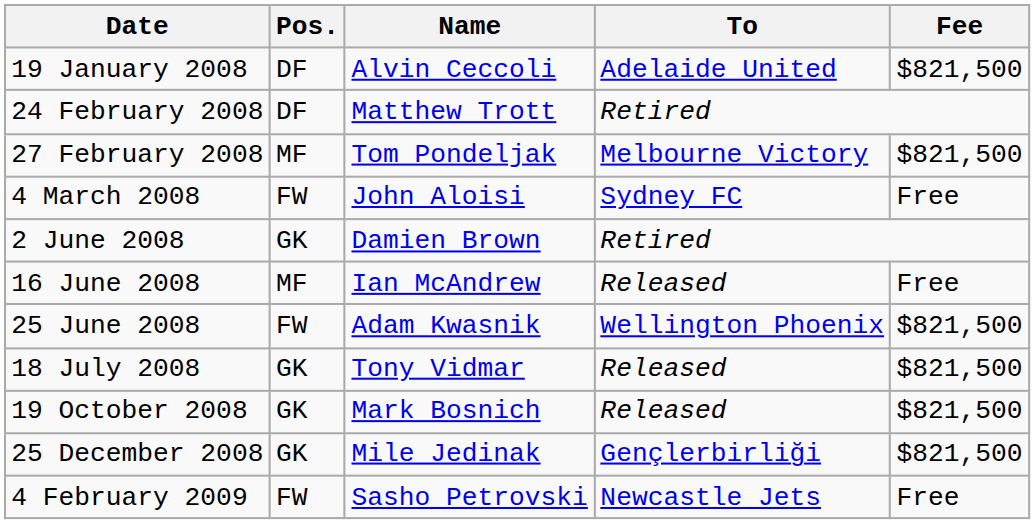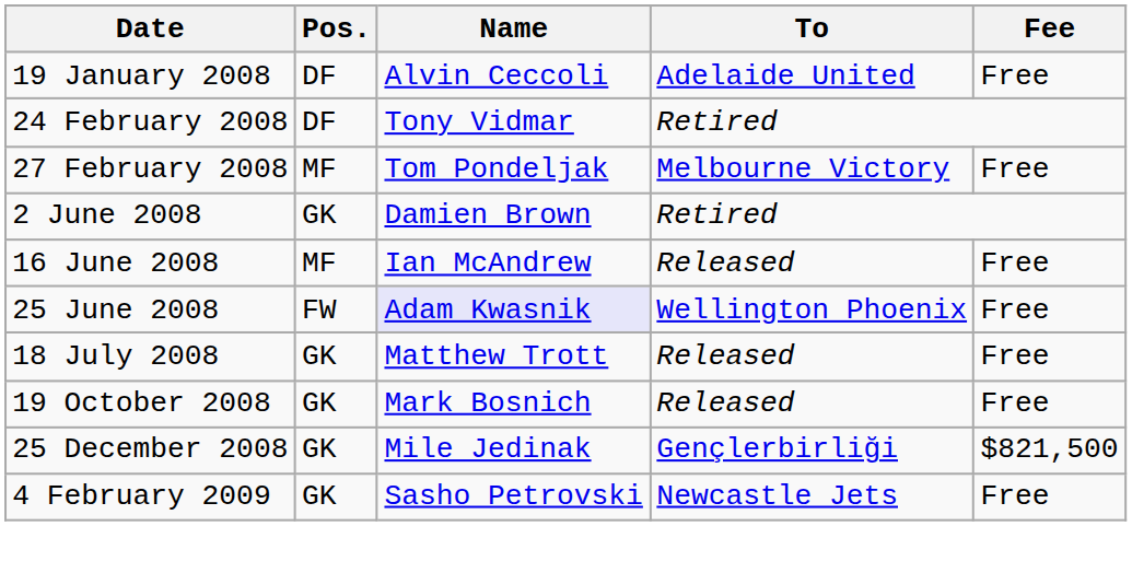 <table class="wikitable">
 <tr>
 <th>Date</th>
 <th>Pos.</th>
 <th>Name</th>
 <th>To</th>
 <th>Fee</th>
 </tr>
 <tr>
 <td>19 January 2008</td>
 <td>DF</td>
 <td> <a href='#'>Alvin Ceccoli</a></td>
 <td> <a href='#'>Adelaide United</a></td>
-<td>$821,500</td>
+<td>Free</td>
 </tr>
 <tr>
 <td>24 February 2008</td>
 <td>DF</td>
-<td> <a href='#'>Matthew Trott</a></td>
+<td> <a href='#'>Tony Vidmar</a></td>
 <td colspan=2><em>Retired</em></td>
 </tr>
 <tr>
 <td>27 February 2008</td>
 <td>MF</td>
 <td> <a href='#'>Tom Pondeljak</a></td>
 <td> <a href='#'>Melbourne Victory</a></td>
-<td>$821,500</td>
-</tr>
-<tr>
-<td>4 March 2008</td>
-<td>FW</td>
-<td> <a href='#'>John Aloisi</a></td>
-<td> <a href='#'>Sydney FC</a></td>
 <td>Free</td>
 </tr>
 <tr>
 <td>2 June 2008</td>
 <td>GK</td>
 <td> <a href='#'>Damien Brown</a></td>
 <td colspan=2><em>Retired</em></td>
 </tr>
 <tr>
 <td>16 June 2008</td>
 <td>MF</td>
 <td> <a href='#'>Ian McAndrew</a></td>
 <td><em>Released</em></td>
 <td>Free</td>
 </tr>
 <tr>
 <td>25 June 2008</td>
 <td>FW</td>
-<td> <a href='#'>Adam Kwasnik</a></td>
+<td style="background: lavender;"> <a href='#'>Adam Kwasnik</a></td>
 <td> <a href='#'>Wellington Phoenix</a></td>
-<td>$821,500</td>
+<td>Free</td>
 </tr>
 <tr>
 <td>18 July 2008</td>
 <td>GK</td>
-<td> <a href='#'>Tony Vidmar</a></td>
+<td> <a href='#'>Matthew Trott</a></td>
 <td><em>Released</em></td>
-<td>$821,500</td>
+<td>Free</td>
 </tr>
 <tr>
 <td>19 October 2008</td>
 <td>GK</td>
 <td> <a href='#'>Mark Bosnich</a></td>
 <td><em>Released</em></td>
-<td>$821,500</td>
+<td>Free</td>
 </tr>
 <tr>
 <td>25 December 2008</td>
 <td>GK</td>
 <td> <a href='#'>Mile Jedinak</a></td>
 <td> <a href='#'>Gençlerbirliği</a></td>
 <td>$821,500</td>
 </tr>
 <tr>
 <td>4 February 2009</td>
-<td>FW</td>
+<td>GK</td>
 <td> <a href='#'>Sasho Petrovski</a></td>
 <td> <a href='#'>Newcastle Jets</a></td>
 <td>Free</td>
 </tr>
 </table>
